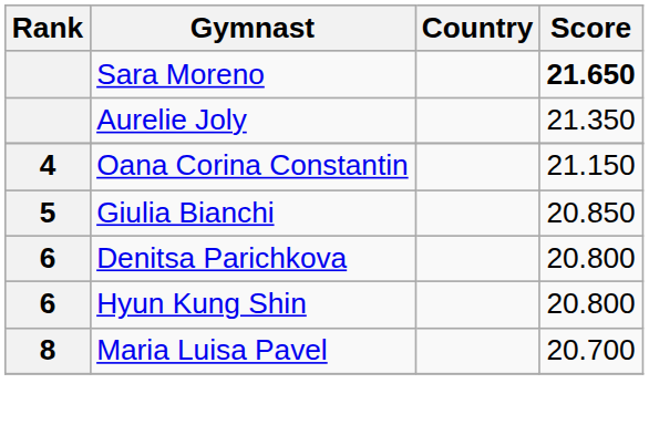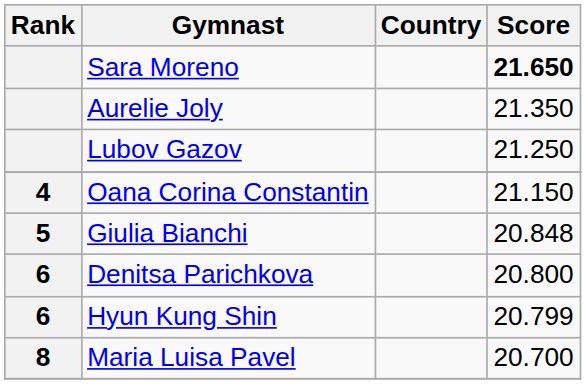 <table class="wikitable sortable">
 <tr>
 <th>Rank</th>
 <th>Gymnast</th>
 <th>Country</th>
 <th>Score</th>
 </tr>
 <tr>
 <th></th>
 <td><a href='#'>Sara Moreno</a></td>
 <td></td>
 <td><strong>21.650</strong></td>
 </tr>
 <tr>
 <th></th>
 <td><a href='#'>Aurelie Joly</a></td>
 <td></td>
 <td>21.350</td>
 </tr>
 <tr>
+<th></th>
+<td><a href='#'>Lubov Gazov</a></td>
+<td></td>
+<td>21.250</td>
+</tr>
+<tr>
 </tr>
 <tr>
 <th>4</th>
 <td><a href='#'>Oana Corina Constantin</a></td>
 <td></td>
 <td>21.150</td>
 </tr>
 <tr>
 <th>5</th>
 <td><a href='#'>Giulia Bianchi</a></td>
 <td></td>
-<td>20.850</td>
+<td>20.848</td>
 </tr>
 <tr>
 <th>6</th>
 <td><a href='#'>Denitsa Parichkova</a></td>
 <td></td>
 <td>20.800</td>
 </tr>
 <tr>
 <th>6</th>
 <td><a href='#'>Hyun Kung Shin</a></td>
 <td></td>
-<td>20.800</td>
+<td>20.799</td>
 </tr>
 <tr>
 <th>8</th>
 <td><a href='#'>Maria Luisa Pavel</a></td>
 <td></td>
 <td>20.700</td>
 </tr>
 <tr>
 </tr>
 </table>
